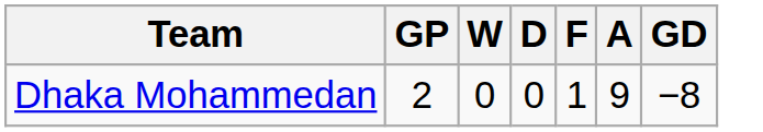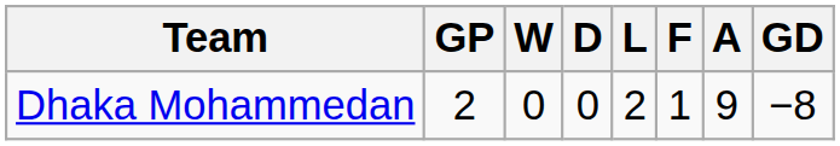 <table class="wikitable" style="text-align:center;">
 <tr>
 <th>Team</th>
 <th>GP</th>
 <th>W</th>
 <th>D</th>
+<th>L</th>
 <th>F</th>
 <th>A</th>
 <th>GD</th>
 </tr>
 <tr style="">
 <td><a href='#'>Dhaka Mohammedan</a></td>
 <td>2</td>
 <td>0</td>
 <td>0</td>
+<td>2</td>
 <td>1</td>
 <td>9</td>
 <td>−8</td>
 </tr>
 </table>
